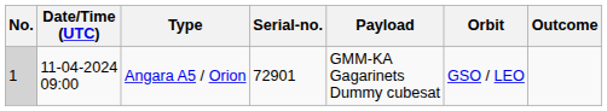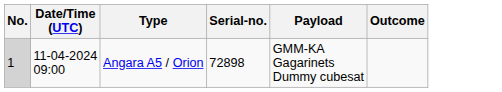 <table class="wikitable sortable" style="margin: 1em 1em 1em 0";>
 <tr>
 <th>No.</th>
 <th>Date/Time<br>(<a href='#'>UTC</a>)</th>
 <th>Type</th>
 <th>Serial-no.</th>
 <th>Payload</th>
-<th>Orbit</th>
 <th>Outcome</th>
 </tr>
 <tr>
 <td style="background: lightgrey;">1</td>
 <td>11-04-2024<br>09:00</td>
 <td><a href='#'>Angara A5</a> / <a href='#'>Orion</a></td>
-<td>72901</td>
+<td>72898</td>
 <td>GMM-KA<br>Gagarinets<br>Dummy cubesat</td>
-<td><a href='#'>GSO</a> / <a href='#'>LEO</a></td>
 <td></td>
 </tr>
 </table>
